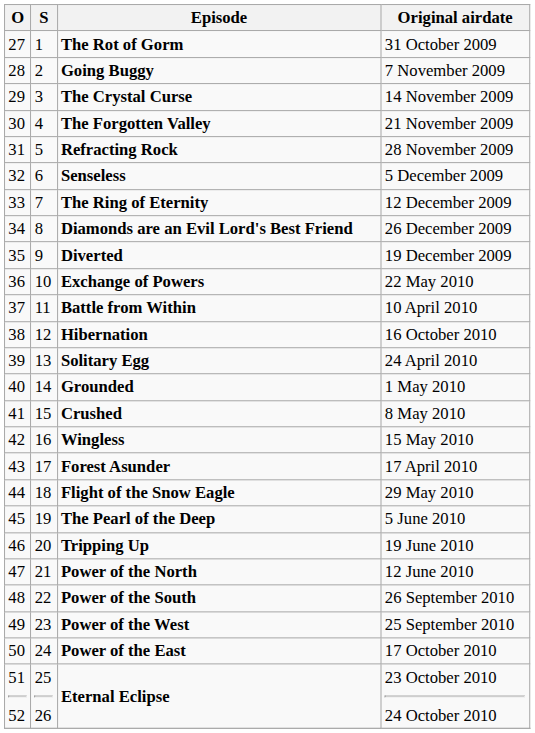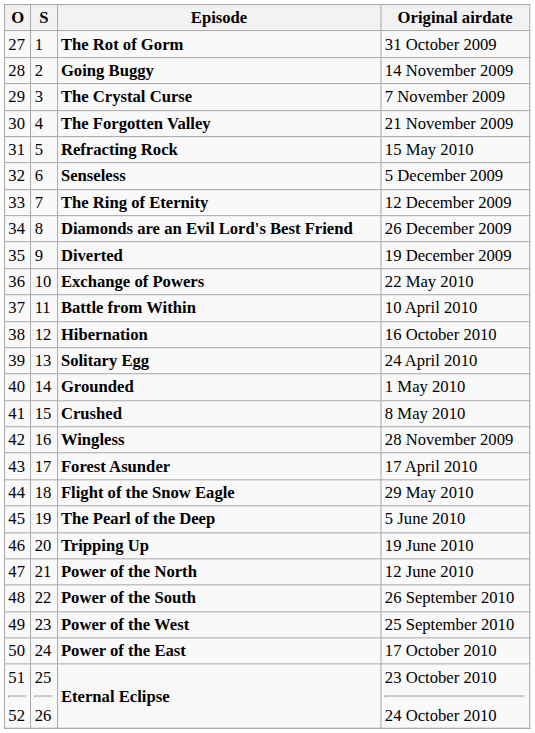 <table class="wikitable" style="width:40%;">
 <tr>
 <th>O</th>
 <th>S</th>
 <th>Episode</th>
 <th>Original airdate</th>
 </tr>
 <tr>
 <td>27</td>
 <td>1</td>
 <td><strong>The Rot of Gorm</strong></td>
 <td>31 October 2009</td>
 </tr>
 <tr>
 <td>28</td>
 <td>2</td>
 <td><strong>Going Buggy</strong></td>
-<td>7 November 2009</td>
+<td>14 November 2009</td>
 </tr>
 <tr>
 <td>29</td>
 <td>3</td>
 <td><strong>The Crystal Curse</strong></td>
-<td>14 November 2009</td>
+<td>7 November 2009</td>
 </tr>
 <tr>
 <td>30</td>
 <td>4</td>
 <td><strong>The Forgotten Valley</strong></td>
 <td>21 November 2009</td>
 </tr>
 <tr>
 <td>31</td>
 <td>5</td>
 <td><strong>Refracting Rock</strong></td>
-<td>28 November 2009</td>
+<td>15 May 2010</td>
 </tr>
 <tr>
 <td>32</td>
 <td>6</td>
 <td><strong>Senseless</strong></td>
 <td>5 December 2009</td>
 </tr>
 <tr>
 <td>33</td>
 <td>7</td>
 <td><strong>The Ring of Eternity</strong></td>
 <td>12 December 2009</td>
 </tr>
 <tr>
 <td>34</td>
 <td>8</td>
 <td><strong>Diamonds are an Evil Lord's Best Friend</strong></td>
 <td>26 December 2009</td>
 </tr>
 <tr>
 <td>35</td>
 <td>9</td>
 <td><strong>Diverted</strong></td>
 <td>19 December 2009</td>
 </tr>
 <tr>
 <td>36</td>
 <td>10</td>
 <td><strong>Exchange of Powers</strong></td>
 <td>22 May 2010</td>
 </tr>
 <tr>
 <td>37</td>
 <td>11</td>
 <td><strong>Battle from Within</strong></td>
 <td>10 April 2010</td>
 </tr>
 <tr>
 <td>38</td>
 <td>12</td>
 <td><strong>Hibernation</strong></td>
 <td>16 October 2010</td>
 </tr>
 <tr>
 <td>39</td>
 <td>13</td>
 <td><strong>Solitary Egg</strong></td>
 <td>24 April 2010</td>
 </tr>
 <tr>
 <td>40</td>
 <td>14</td>
 <td><strong>Grounded</strong></td>
 <td>1 May 2010</td>
 </tr>
 <tr>
 <td>41</td>
 <td>15</td>
 <td><strong>Crushed</strong></td>
 <td>8 May 2010</td>
 </tr>
 <tr>
 <td>42</td>
 <td>16</td>
 <td><strong>Wingless</strong></td>
-<td>15 May 2010</td>
+<td>28 November 2009</td>
 </tr>
 <tr>
 <td>43</td>
 <td>17</td>
 <td><strong>Forest Asunder</strong></td>
 <td>17 April 2010</td>
 </tr>
 <tr>
 <td>44</td>
 <td>18</td>
 <td><strong>Flight of the Snow Eagle</strong></td>
 <td>29 May 2010</td>
 </tr>
 <tr>
 <td>45</td>
 <td>19</td>
 <td><strong>The Pearl of the Deep</strong></td>
 <td>5 June 2010</td>
 </tr>
 <tr>
 <td>46</td>
 <td>20</td>
 <td><strong>Tripping Up</strong></td>
 <td>19 June 2010</td>
 </tr>
 <tr>
 <td>47</td>
 <td>21</td>
 <td><strong>Power of the North</strong></td>
 <td>12 June 2010</td>
 </tr>
 <tr>
 <td>48</td>
 <td>22</td>
 <td><strong>Power of the South</strong></td>
 <td>26 September 2010</td>
 </tr>
 <tr>
 <td>49</td>
 <td>23</td>
 <td><strong>Power of the West</strong></td>
 <td>25 September 2010</td>
 </tr>
 <tr>
 <td>50</td>
 <td>24</td>
 <td><strong>Power of the East</strong></td>
 <td>17 October 2010</td>
 </tr>
 <tr>
 <td>51 <hr> 52</td>
 <td>25<hr>26</td>
 <td><strong>Eternal Eclipse</strong></td>
 <td>23 October 2010 <hr> 24 October 2010</td>
 </tr>
 <tr>
 </tr>
 <tr>
 </tr>
 </table>
